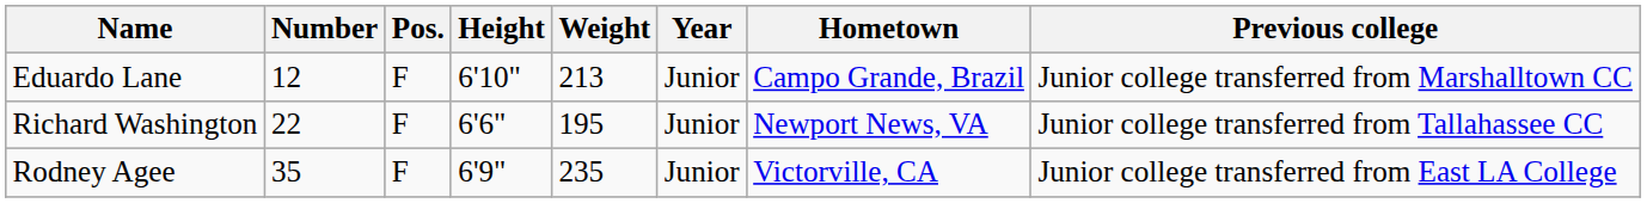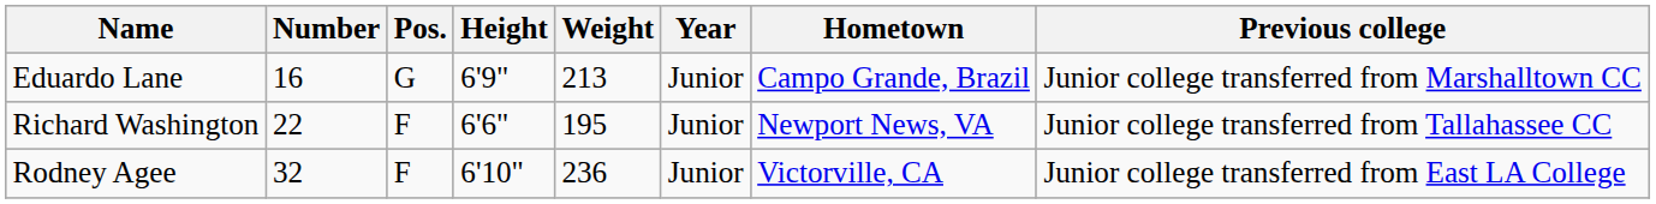 <table class="wikitable sortable" border="1">
 <tr>
 <th>Name</th>
 <th>Number</th>
 <th>Pos.</th>
 <th>Height</th>
 <th>Weight</th>
 <th>Year</th>
 <th>Hometown</th>
 <th class="unsortable">Previous college</th>
 </tr>
 <tr>
 <td>Eduardo Lane</td>
-<td>12</td>
-<td>F</td>
-<td>6'10"</td>
+<td>16</td>
+<td>G</td>
+<td>6'9"</td>
 <td>213</td>
 <td>Junior</td>
 <td><a href='#'>Campo Grande, Brazil</a></td>
 <td>Junior college transferred from <a href='#'>Marshalltown CC</a></td>
 </tr>
 <tr>
 <td>Richard Washington</td>
 <td>22</td>
 <td>F</td>
 <td>6'6"</td>
 <td>195</td>
 <td>Junior</td>
 <td><a href='#'>Newport News, VA</a></td>
 <td>Junior college transferred from <a href='#'>Tallahassee CC</a></td>
 </tr>
 <tr>
 <td>Rodney Agee</td>
-<td>35</td>
+<td>32</td>
 <td>F</td>
-<td>6'9"</td>
-<td>235</td>
+<td>6'10"</td>
+<td>236</td>
 <td>Junior</td>
 <td><a href='#'>Victorville, CA</a></td>
 <td>Junior college transferred from <a href='#'>East LA College</a></td>
 </tr>
 </table>
